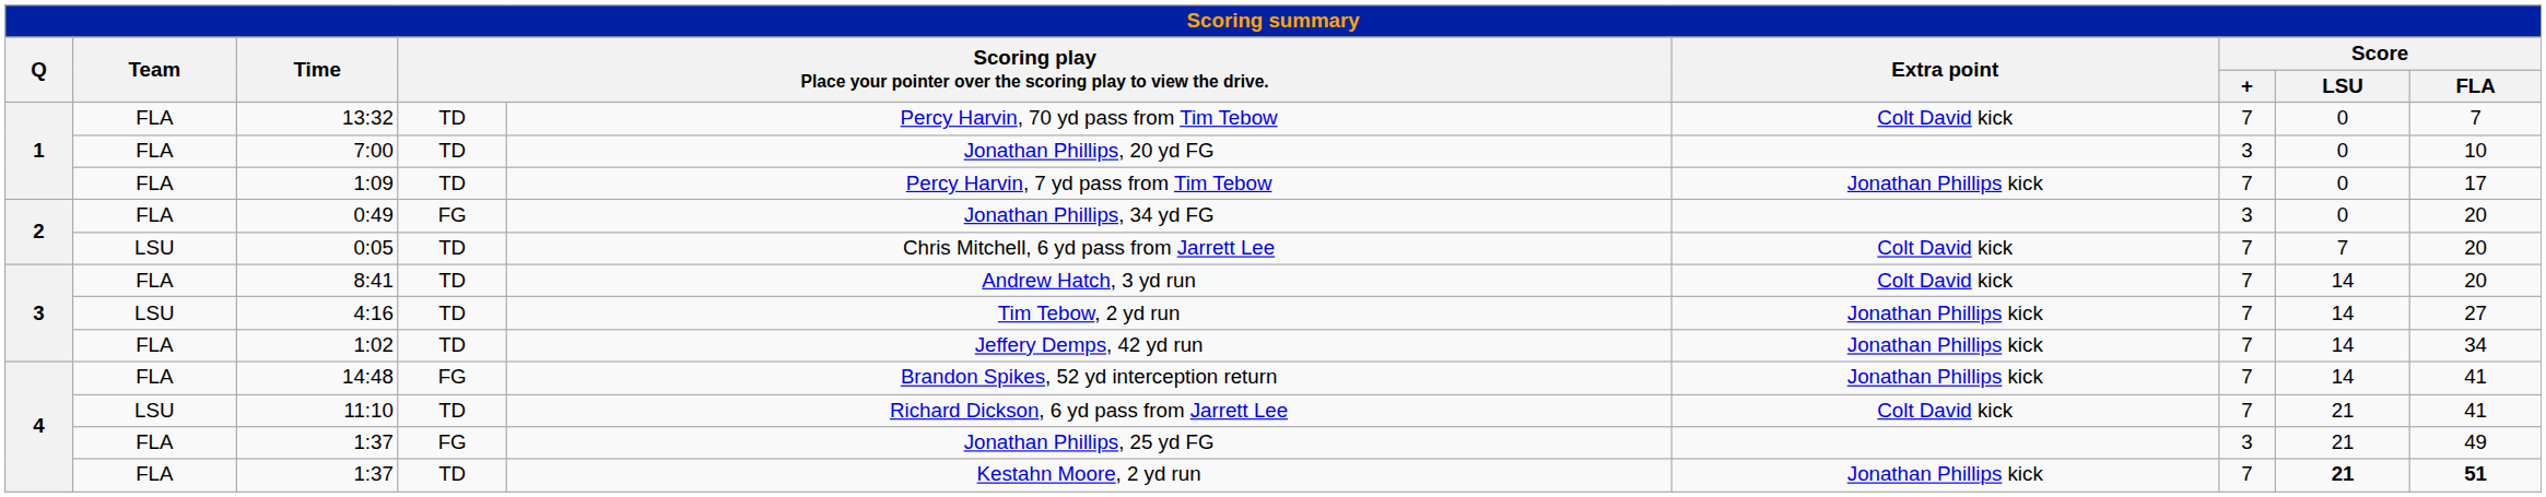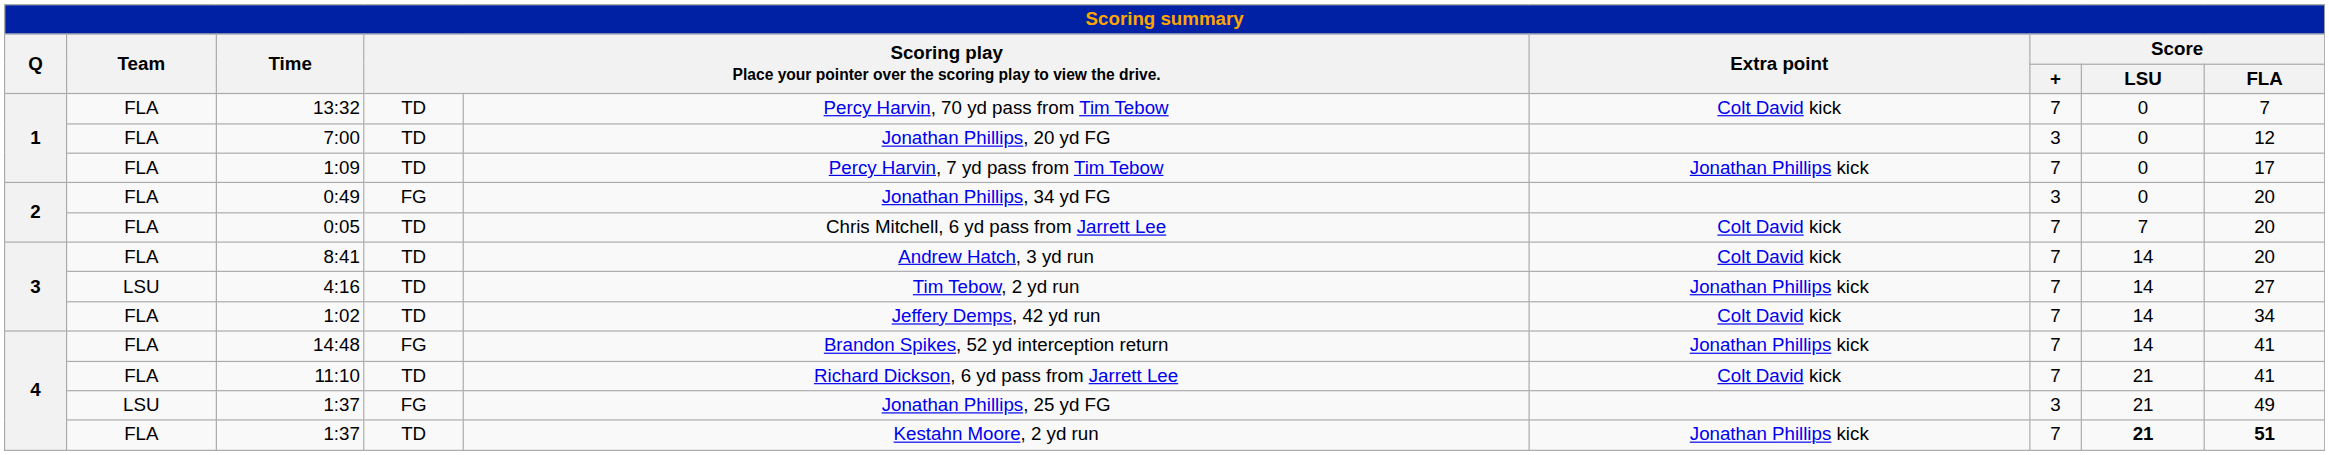 <table class="wikitable collapsible collapsed" style="width:100%; text-align:center">
 <tr>
 <th colspan=9; style="background:#0021A4; color:orange">Scoring summary</th>
 </tr>
 <tr>
 <th rowspan=2>Q</th>
 <th rowspan=2>Team</th>
 <th rowspan=2>Time</th>
 <th colspan=2 rowspan=2>Scoring play<br><small>Place your pointer over the scoring play to view the drive.</small></th>
 <th rowspan=2>Extra point</th>
 <th colspan=3>Score</th>
 </tr>
 <tr style="text-align:center; background:#ddd;">
 <th>+</th>
 <th>LSU</th>
 <th>FLA</th>
 </tr>
 <tr style="text-align:center;">
 <th rowspan=3>1</th>
 <td>FLA</td>
 <td align=right>13:32</td>
 <td>TD</td>
 <td><a href='#'>Percy Harvin</a>, 70 yd pass from <a href='#'>Tim Tebow</a> </td>
 <td><a href='#'>Colt David</a> kick</td>
 <td>7</td>
 <td>0</td>
 <td>7</td>
 </tr>
 <tr style="text-align:center;">
 <td>FLA</td>
 <td align=right>7:00</td>
 <td>TD</td>
 <td><a href='#'>Jonathan Phillips</a>, 20 yd FG </td>
 <td></td>
 <td>3</td>
 <td>0</td>
-<td>10</td>
+<td>12</td>
 </tr>
 <tr style="text-align:center;">
 <td>FLA</td>
 <td align=right>1:09</td>
 <td>TD</td>
 <td><a href='#'>Percy Harvin</a>, 7 yd pass from <a href='#'>Tim Tebow</a> </td>
 <td><a href='#'>Jonathan Phillips</a> kick</td>
 <td>7</td>
 <td>0</td>
 <td>17</td>
 </tr>
 <tr style="text-align:center;">
 <th rowspan=2>2</th>
 <td>FLA</td>
 <td align=right>0:49</td>
 <td>FG</td>
 <td><a href='#'>Jonathan Phillips</a>, 34 yd FG </td>
 <td></td>
 <td>3</td>
 <td>0</td>
 <td>20</td>
 </tr>
 <tr style="text-align:center;">
-<td>LSU</td>
+<td>FLA</td>
 <td align=right>0:05</td>
 <td>TD</td>
 <td>Chris Mitchell, 6 yd pass from <a href='#'>Jarrett Lee</a> </td>
 <td><a href='#'>Colt David</a> kick</td>
 <td>7</td>
 <td>7</td>
 <td>20</td>
 </tr>
 <tr style="text-align:center;">
 <th rowspan=3>3</th>
 <td>FLA</td>
 <td align=right>8:41</td>
 <td>TD</td>
 <td><a href='#'>Andrew Hatch</a>, 3 yd run </td>
 <td><a href='#'>Colt David</a> kick</td>
 <td>7</td>
 <td>14</td>
 <td>20</td>
 </tr>
 <tr style="text-align:center;">
 <td>LSU</td>
 <td align=right>4:16</td>
 <td>TD</td>
 <td><a href='#'>Tim Tebow</a>, 2 yd run </td>
 <td><a href='#'>Jonathan Phillips</a> kick</td>
 <td>7</td>
 <td>14</td>
 <td>27</td>
 </tr>
 <tr style="text-align:center;">
 <td>FLA</td>
 <td align=right>1:02</td>
 <td>TD</td>
 <td><a href='#'>Jeffery Demps</a>, 42 yd run </td>
-<td><a href='#'>Jonathan Phillips</a> kick</td>
+<td><a href='#'>Colt David</a> kick</td>
 <td>7</td>
 <td>14</td>
 <td>34</td>
 </tr>
 <tr style="text-align:center;">
 <th rowspan=4>4</th>
 <td>FLA</td>
 <td align=right>14:48</td>
 <td>FG</td>
 <td><a href='#'>Brandon Spikes</a>, 52 yd interception return </td>
 <td><a href='#'>Jonathan Phillips</a> kick</td>
 <td>7</td>
 <td>14</td>
 <td>41</td>
 </tr>
 <tr style="text-align:center;">
-<td>LSU</td>
+<td>FLA</td>
 <td align=right>11:10</td>
 <td>TD</td>
 <td><a href='#'>Richard Dickson</a>, 6 yd pass from <a href='#'>Jarrett Lee</a> </td>
 <td><a href='#'>Colt David</a> kick</td>
 <td>7</td>
 <td>21</td>
 <td>41</td>
 </tr>
 <tr style="text-align:center;">
-<td>FLA</td>
+<td>LSU</td>
 <td align=right>1:37</td>
 <td>FG</td>
 <td><a href='#'>Jonathan Phillips</a>, 25 yd FG </td>
 <td></td>
 <td>3</td>
 <td>21</td>
 <td>49</td>
 </tr>
 <tr style="text-align:center;">
 <td>FLA</td>
 <td align=right>1:37</td>
 <td>TD</td>
 <td><a href='#'>Kestahn Moore</a>, 2 yd run </td>
 <td><a href='#'>Jonathan Phillips</a> kick</td>
 <td>7</td>
 <td><strong>21</strong></td>
 <td><strong>51</strong></td>
 </tr>
 </table>
